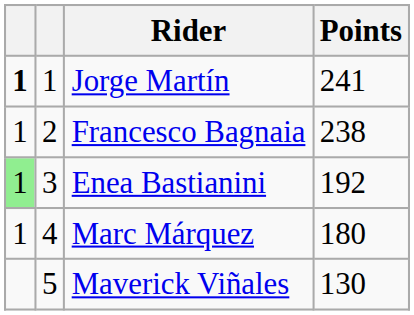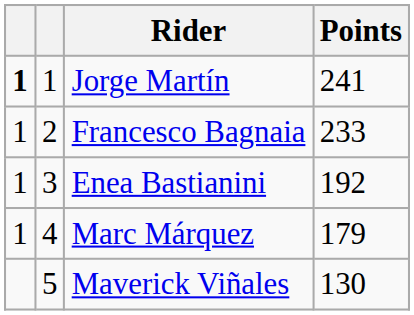 <table class="wikitable" style="font-size: 95%;">
 <tr>
 <th></th>
 <th></th>
 <th>Rider</th>
 <th>Points</th>
 </tr>
 <tr>
 <td><strong> 1</strong></td>
 <td align=center>1</td>
 <td> <a href='#'>Jorge Martín</a></td>
 <td align=left>241</td>
 </tr>
 <tr>
 <td> 1</td>
 <td align=center>2</td>
 <td> <a href='#'>Francesco Bagnaia</a></td>
-<td align=left>238</td>
+<td align=left>233</td>
 </tr>
 <tr>
-<td style="background: lightgreen;"> 1</td>
+<td> 1</td>
 <td align=center>3</td>
 <td> <a href='#'>Enea Bastianini</a></td>
 <td align=left>192</td>
 </tr>
 <tr>
 <td> 1</td>
 <td align=center>4</td>
 <td> <a href='#'>Marc Márquez</a></td>
-<td align=left>180</td>
+<td align=left>179</td>
 </tr>
 <tr>
 <td></td>
 <td align=center>5</td>
 <td> <a href='#'>Maverick Viñales</a></td>
 <td align=left>130</td>
 </tr>
 </table>
